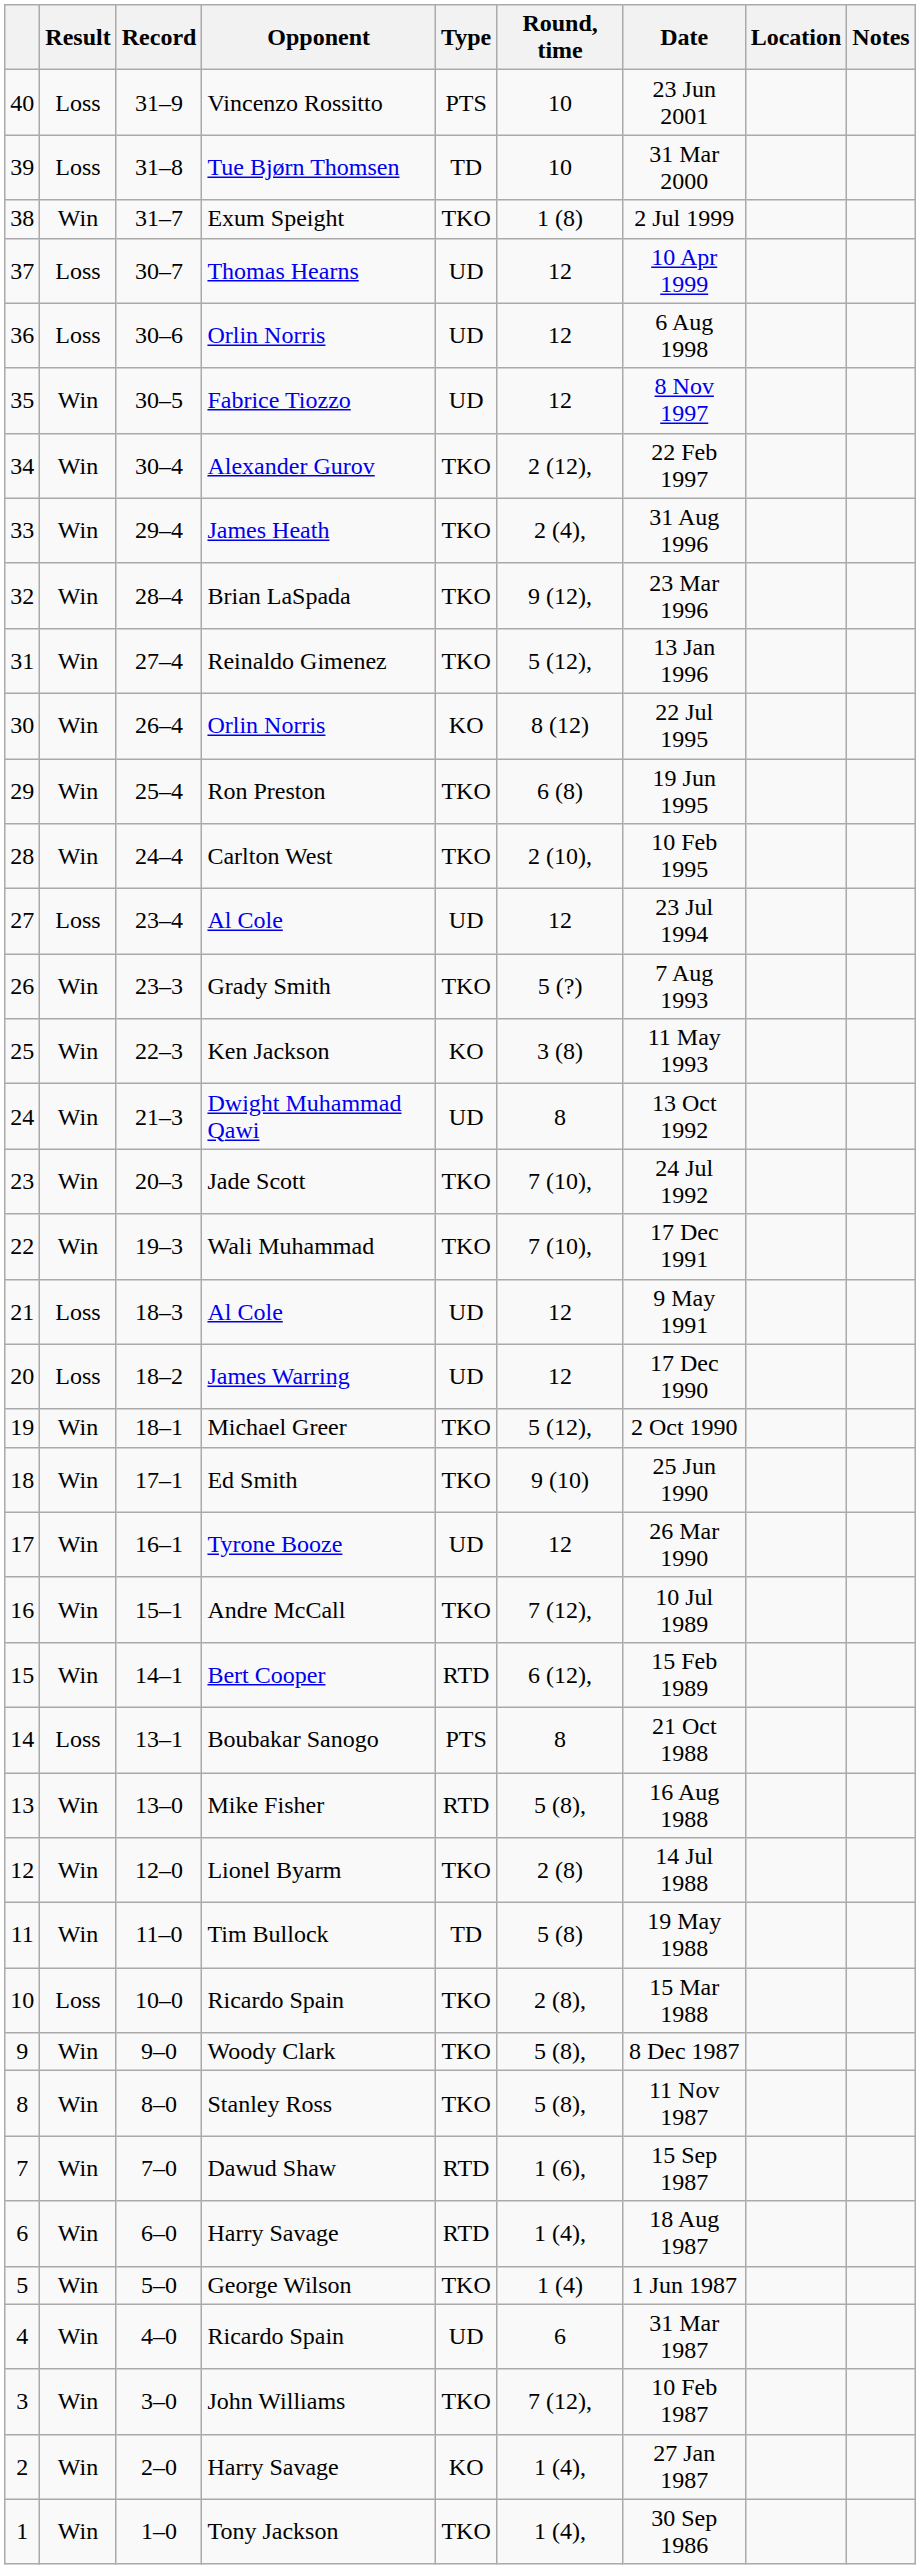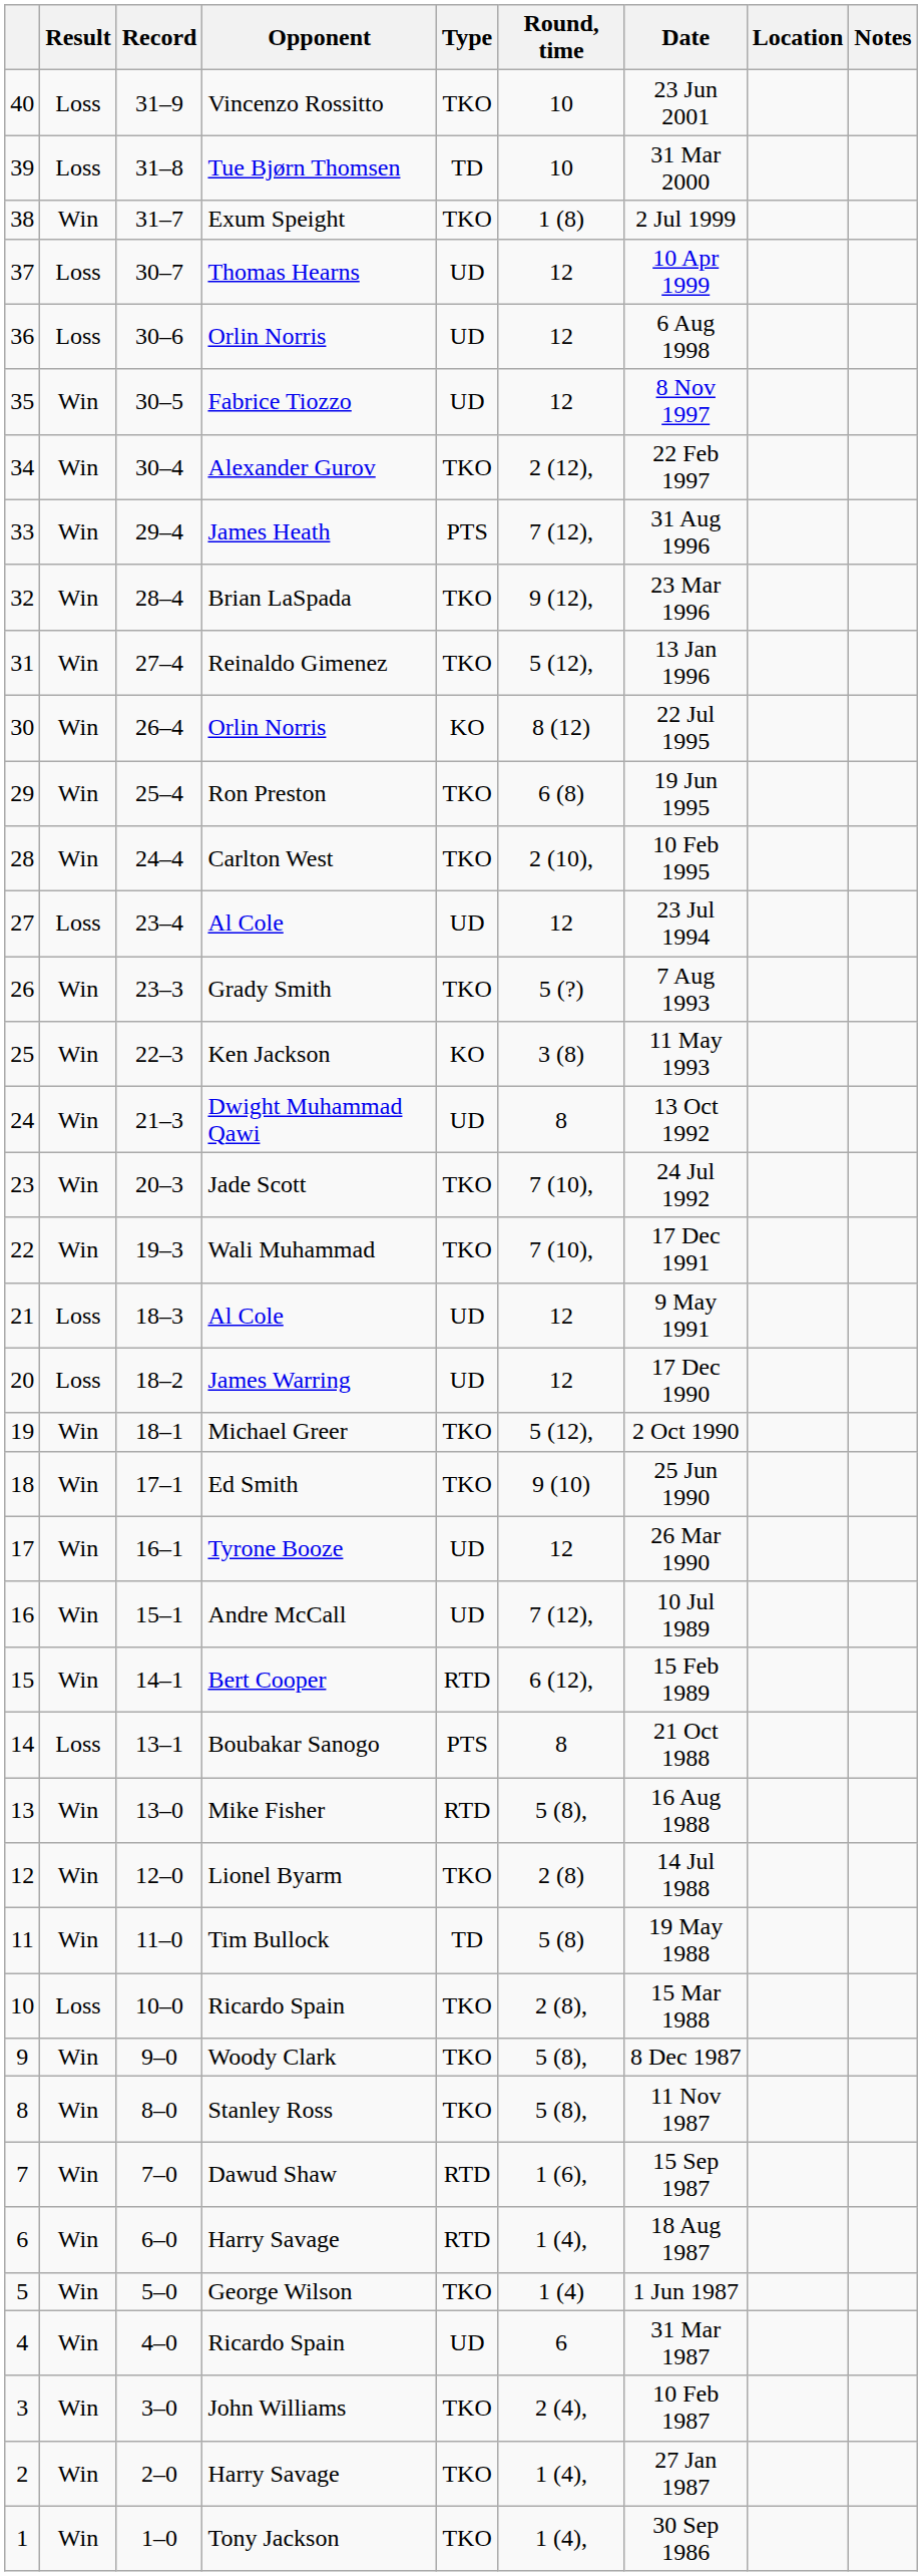 <table class=wikitable style=text-align:center>
 <tr>
 <th></th>
 <th>Result</th>
 <th>Record</th>
 <th>Opponent</th>
 <th>Type</th>
 <th>Round, time</th>
 <th>Date</th>
 <th>Location</th>
 <th>Notes</th>
 </tr>
 <tr>
 <td>40</td>
 <td>Loss</td>
 <td>31–9</td>
 <td align=left>Vincenzo Rossitto</td>
-<td>PTS</td>
+<td>TKO</td>
 <td>10</td>
 <td>23 Jun 2001</td>
 <td align=left></td>
 <td align=left></td>
 </tr>
 <tr>
 <td>39</td>
 <td>Loss</td>
 <td>31–8</td>
 <td align=left><a href='#'>Tue Bjørn Thomsen</a></td>
 <td>TD</td>
 <td>10</td>
 <td>31 Mar 2000</td>
 <td align=left></td>
 <td align=left></td>
 </tr>
 <tr>
 <td>38</td>
 <td>Win</td>
 <td>31–7</td>
 <td align=left>Exum Speight</td>
 <td>TKO</td>
 <td>1 (8)</td>
 <td>2 Jul 1999</td>
 <td align=left></td>
 <td align=left></td>
 </tr>
 <tr>
 <td>37</td>
 <td>Loss</td>
 <td>30–7</td>
 <td align=left><a href='#'>Thomas Hearns</a></td>
 <td>UD</td>
 <td>12</td>
 <td><a href='#'>10 Apr 1999</a></td>
 <td align=left></td>
 <td align=left></td>
 </tr>
 <tr>
 <td>36</td>
 <td>Loss</td>
 <td>30–6</td>
 <td align=left><a href='#'>Orlin Norris</a></td>
 <td>UD</td>
 <td>12</td>
 <td>6 Aug 1998</td>
 <td align=left></td>
 <td align=left></td>
 </tr>
 <tr>
 <td>35</td>
 <td>Win</td>
 <td>30–5</td>
 <td align=left><a href='#'>Fabrice Tiozzo</a></td>
 <td>UD</td>
 <td>12</td>
 <td><a href='#'>8 Nov 1997</a></td>
 <td align=left></td>
 <td align=left></td>
 </tr>
 <tr>
 <td>34</td>
 <td>Win</td>
 <td>30–4</td>
 <td align=left><a href='#'>Alexander Gurov</a></td>
 <td>TKO</td>
 <td>2 (12), </td>
 <td>22 Feb 1997</td>
 <td align=left></td>
 <td align=left></td>
 </tr>
 <tr>
 <td>33</td>
 <td>Win</td>
 <td>29–4</td>
 <td align=left><a href='#'>James Heath</a></td>
-<td>TKO</td>
-<td>2 (4), </td>
+<td>PTS</td>
+<td>7 (12), </td>
 <td>31 Aug 1996</td>
 <td align=left></td>
 <td align=left></td>
 </tr>
 <tr>
 <td>32</td>
 <td>Win</td>
 <td>28–4</td>
 <td align=left>Brian LaSpada</td>
 <td>TKO</td>
 <td>9 (12), </td>
 <td>23 Mar 1996</td>
 <td align=left></td>
 <td align=left></td>
 </tr>
 <tr>
 <td>31</td>
 <td>Win</td>
 <td>27–4</td>
 <td align=left>Reinaldo Gimenez</td>
 <td>TKO</td>
 <td>5 (12), </td>
 <td>13 Jan 1996</td>
 <td align=left></td>
 <td align=left></td>
 </tr>
 <tr>
 <td>30</td>
 <td>Win</td>
 <td>26–4</td>
 <td align=left><a href='#'>Orlin Norris</a></td>
 <td>KO</td>
 <td>8 (12)</td>
 <td>22 Jul 1995</td>
 <td align=left></td>
 <td align=left></td>
 </tr>
 <tr>
 <td>29</td>
 <td>Win</td>
 <td>25–4</td>
 <td align=left>Ron Preston</td>
 <td>TKO</td>
 <td>6 (8)</td>
 <td>19 Jun 1995</td>
 <td align=left></td>
 <td align=left></td>
 </tr>
 <tr>
 <td>28</td>
 <td>Win</td>
 <td>24–4</td>
 <td align=left>Carlton West</td>
 <td>TKO</td>
 <td>2 (10), </td>
 <td>10 Feb 1995</td>
 <td align=left></td>
 <td align=left></td>
 </tr>
 <tr>
 <td>27</td>
 <td>Loss</td>
 <td>23–4</td>
 <td align=left><a href='#'>Al Cole</a></td>
 <td>UD</td>
 <td>12</td>
 <td>23 Jul 1994</td>
 <td align=left></td>
 <td align=left></td>
 </tr>
 <tr>
 <td>26</td>
 <td>Win</td>
 <td>23–3</td>
 <td align=left>Grady Smith</td>
 <td>TKO</td>
 <td>5 (?)</td>
 <td>7 Aug 1993</td>
 <td align=left></td>
 <td align=left></td>
 </tr>
 <tr>
 <td>25</td>
 <td>Win</td>
 <td>22–3</td>
 <td align=left>Ken Jackson</td>
 <td>KO</td>
 <td>3 (8)</td>
 <td>11 May 1993</td>
 <td align=left></td>
 <td align=left></td>
 </tr>
 <tr>
 <td>24</td>
 <td>Win</td>
 <td>21–3</td>
 <td align=left><a href='#'>Dwight Muhammad Qawi</a></td>
 <td>UD</td>
 <td>8</td>
 <td>13 Oct 1992</td>
 <td align=left></td>
 <td align=left></td>
 </tr>
 <tr>
 <td>23</td>
 <td>Win</td>
 <td>20–3</td>
 <td align=left>Jade Scott</td>
 <td>TKO</td>
 <td>7 (10), </td>
 <td>24 Jul 1992</td>
 <td align=left></td>
 <td align=left></td>
 </tr>
 <tr>
 <td>22</td>
 <td>Win</td>
 <td>19–3</td>
 <td align=left>Wali Muhammad</td>
 <td>TKO</td>
 <td>7 (10), </td>
 <td>17 Dec 1991</td>
 <td align=left></td>
 <td align=left></td>
 </tr>
 <tr>
 <td>21</td>
 <td>Loss</td>
 <td>18–3</td>
 <td align=left><a href='#'>Al Cole</a></td>
 <td>UD</td>
 <td>12</td>
 <td>9 May 1991</td>
 <td align=left></td>
 <td align=left></td>
 </tr>
 <tr>
 <td>20</td>
 <td>Loss</td>
 <td>18–2</td>
 <td align=left><a href='#'>James Warring</a></td>
 <td>UD</td>
 <td>12</td>
 <td>17 Dec 1990</td>
 <td align=left></td>
 <td align=left></td>
 </tr>
 <tr>
 <td>19</td>
 <td>Win</td>
 <td>18–1</td>
 <td align=left>Michael Greer</td>
 <td>TKO</td>
 <td>5 (12), </td>
 <td>2 Oct 1990</td>
 <td align=left></td>
 <td align=left></td>
 </tr>
 <tr>
 <td>18</td>
 <td>Win</td>
 <td>17–1</td>
 <td align=left>Ed Smith</td>
 <td>TKO</td>
 <td>9 (10)</td>
 <td>25 Jun 1990</td>
 <td align=left></td>
 <td align=left></td>
 </tr>
 <tr>
 <td>17</td>
 <td>Win</td>
 <td>16–1</td>
 <td align=left><a href='#'>Tyrone Booze</a></td>
 <td>UD</td>
 <td>12</td>
 <td>26 Mar 1990</td>
 <td align=left></td>
 <td align=left></td>
 </tr>
 <tr>
 <td>16</td>
 <td>Win</td>
 <td>15–1</td>
 <td align=left>Andre McCall</td>
-<td>TKO</td>
+<td>UD</td>
 <td>7 (12), </td>
 <td>10 Jul 1989</td>
 <td align=left></td>
 <td align=left></td>
 </tr>
 <tr>
 <td>15</td>
 <td>Win</td>
 <td>14–1</td>
 <td align=left><a href='#'>Bert Cooper</a></td>
 <td>RTD</td>
 <td>6 (12), </td>
 <td>15 Feb 1989</td>
 <td align=left></td>
 <td align=left></td>
 </tr>
 <tr>
 <td>14</td>
 <td>Loss</td>
 <td>13–1</td>
 <td align=left>Boubakar Sanogo</td>
 <td>PTS</td>
 <td>8</td>
 <td>21 Oct 1988</td>
 <td align=left></td>
 <td align=left></td>
 </tr>
 <tr>
 <td>13</td>
 <td>Win</td>
 <td>13–0</td>
 <td align=left>Mike Fisher</td>
 <td>RTD</td>
 <td>5 (8), </td>
 <td>16 Aug 1988</td>
 <td align=left></td>
 <td align=left></td>
 </tr>
 <tr>
 <td>12</td>
 <td>Win</td>
 <td>12–0</td>
 <td align=left>Lionel Byarm</td>
 <td>TKO</td>
 <td>2 (8)</td>
 <td>14 Jul 1988</td>
 <td align=left></td>
 <td align=left></td>
 </tr>
 <tr>
 <td>11</td>
 <td>Win</td>
 <td>11–0</td>
 <td align=left>Tim Bullock</td>
 <td>TD</td>
 <td>5 (8)</td>
 <td>19 May 1988</td>
 <td align=left></td>
 <td align=left></td>
 </tr>
 <tr>
 <td>10</td>
 <td>Loss</td>
 <td>10–0</td>
 <td align=left>Ricardo Spain</td>
 <td>TKO</td>
 <td>2 (8), </td>
 <td>15 Mar 1988</td>
 <td align=left></td>
 <td align=left></td>
 </tr>
 <tr>
 <td>9</td>
 <td>Win</td>
 <td>9–0</td>
 <td align=left>Woody Clark</td>
 <td>TKO</td>
 <td>5 (8), </td>
 <td>8 Dec 1987</td>
 <td align=left></td>
 <td align=left></td>
 </tr>
 <tr>
 <td>8</td>
 <td>Win</td>
 <td>8–0</td>
 <td align=left>Stanley Ross</td>
 <td>TKO</td>
 <td>5 (8), </td>
 <td>11 Nov 1987</td>
 <td align=left></td>
 <td align=left></td>
 </tr>
 <tr>
 <td>7</td>
 <td>Win</td>
 <td>7–0</td>
 <td align=left>Dawud Shaw</td>
 <td>RTD</td>
 <td>1 (6), </td>
 <td>15 Sep 1987</td>
 <td align=left></td>
 <td align=left></td>
 </tr>
 <tr>
 <td>6</td>
 <td>Win</td>
 <td>6–0</td>
 <td align=left>Harry Savage</td>
 <td>RTD</td>
 <td>1 (4), </td>
 <td>18 Aug 1987</td>
 <td align=left></td>
 <td align=left></td>
 </tr>
 <tr>
 <td>5</td>
 <td>Win</td>
 <td>5–0</td>
 <td align=left>George Wilson</td>
 <td>TKO</td>
 <td>1 (4)</td>
 <td>1 Jun 1987</td>
 <td align=left></td>
 <td align=left></td>
 </tr>
 <tr>
 <td>4</td>
 <td>Win</td>
 <td>4–0</td>
 <td align=left>Ricardo Spain</td>
 <td>UD</td>
 <td>6</td>
 <td>31 Mar 1987</td>
 <td align=left></td>
 <td align=left></td>
 </tr>
 <tr>
 <td>3</td>
 <td>Win</td>
 <td>3–0</td>
 <td align=left>John Williams</td>
 <td>TKO</td>
-<td>7 (12), </td>
+<td>2 (4), </td>
 <td>10 Feb 1987</td>
 <td align=left></td>
 <td align=left></td>
 </tr>
 <tr>
 <td>2</td>
 <td>Win</td>
 <td>2–0</td>
 <td align=left>Harry Savage</td>
-<td>KO</td>
+<td>TKO</td>
 <td>1 (4), </td>
 <td>27 Jan 1987</td>
 <td align=left></td>
 <td align=left></td>
 </tr>
 <tr>
 <td>1</td>
 <td>Win</td>
 <td>1–0</td>
 <td align=left>Tony Jackson</td>
 <td>TKO</td>
 <td>1 (4), </td>
 <td>30 Sep 1986</td>
 <td align=left></td>
 <td align=left></td>
 </tr>
 </table>
